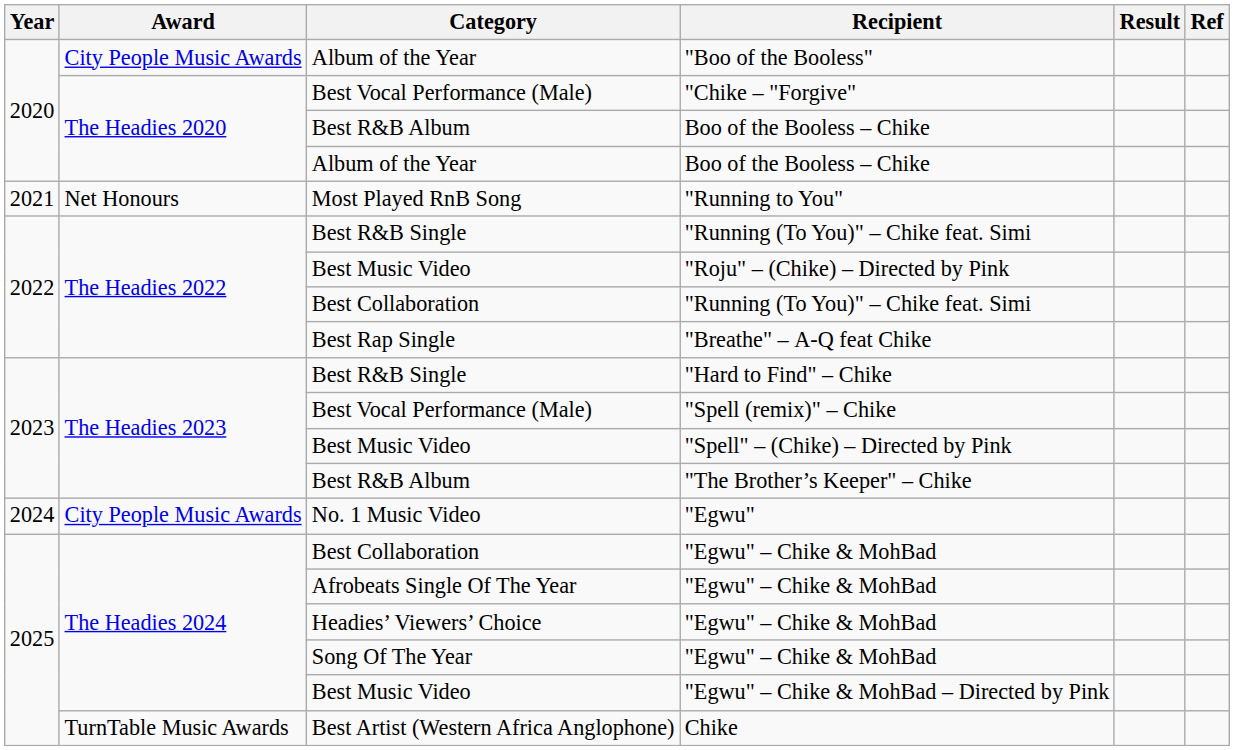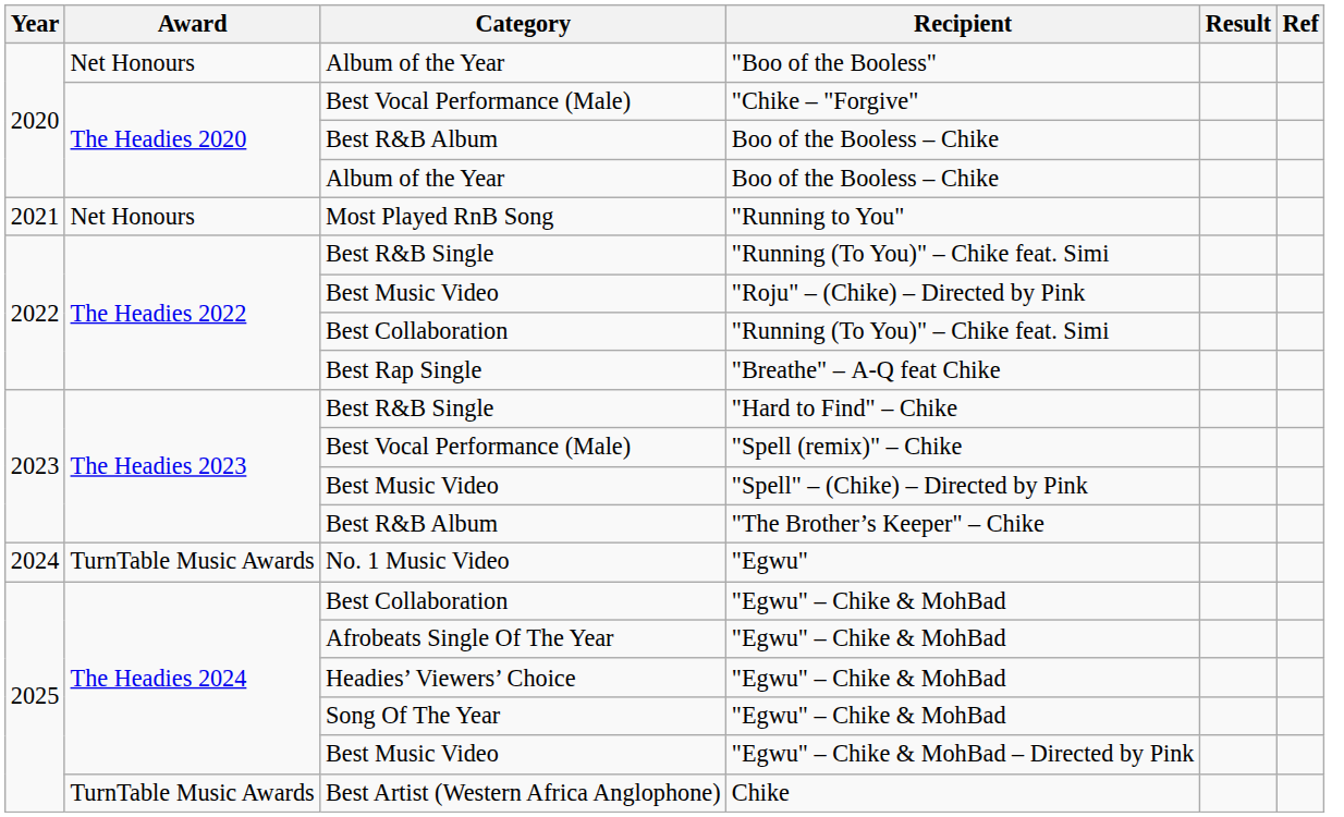 <table class="wikitable">
 <tr>
 <th>Year</th>
 <th>Award</th>
 <th>Category</th>
 <th>Recipient</th>
 <th>Result</th>
 <th>Ref</th>
 </tr>
 <tr>
 <td rowspan=4>2020</td>
-<td><a href='#'>City People Music Awards</a></td>
+<td>Net Honours</td>
 <td>Album of the Year</td>
 <td>"Boo of the Booless"</td>
 <td></td>
 <td></td>
 </tr>
 <tr>
 <td rowspan=3><a href='#'>The Headies 2020</a></td>
 <td>Best Vocal Performance (Male)</td>
 <td>"Chike – "Forgive"</td>
 <td></td>
 <td></td>
 </tr>
 <tr>
 <td>Best R&B Album</td>
 <td>Boo of the Booless – Chike</td>
 <td></td>
 <td></td>
 </tr>
 <tr>
 <td>Album of the Year</td>
 <td>Boo of the Booless – Chike</td>
 <td></td>
 <td></td>
 </tr>
 <tr>
 <td>2021</td>
 <td>Net Honours</td>
 <td>Most Played RnB Song</td>
 <td>"Running to You" </td>
 <td></td>
 <td></td>
 </tr>
 <tr>
 <td rowspan=4>2022</td>
 <td rowspan=4><a href='#'>The Headies 2022</a></td>
 <td>Best R&B Single</td>
 <td>"Running (To You)" – Chike feat. Simi</td>
 <td></td>
 <td></td>
 </tr>
 <tr>
 <td>Best Music Video</td>
 <td>"Roju" – (Chike) – Directed by Pink</td>
 <td></td>
 <td></td>
 </tr>
 <tr>
 <td>Best Collaboration</td>
 <td>"Running (To You)" – Chike feat. Simi</td>
 <td></td>
 <td></td>
 </tr>
 <tr>
 <td>Best Rap Single</td>
 <td>"Breathe" – A-Q feat Chike</td>
 <td></td>
 <td><br></td>
 </tr>
 <tr>
 <td rowspan=4>2023</td>
 <td rowspan=4><a href='#'>The Headies 2023</a></td>
 <td>Best R&B Single</td>
 <td>"Hard to Find" – Chike</td>
 <td></td>
 <td></td>
 </tr>
 <tr>
 <td>Best Vocal Performance (Male)</td>
 <td>"Spell (remix)" – Chike</td>
 <td></td>
 <td></td>
 </tr>
 <tr>
 <td>Best Music Video</td>
 <td>"Spell" – (Chike) – Directed by Pink</td>
 <td></td>
 <td></td>
 </tr>
 <tr>
 <td>Best R&B Album</td>
 <td>"The Brother’s Keeper" – Chike</td>
 <td></td>
 <td></td>
 </tr>
 <tr>
 <td>2024</td>
-<td><a href='#'>City People Music Awards</a></td>
+<td>TurnTable Music Awards</td>
 <td>No. 1 Music Video</td>
 <td>"Egwu"</td>
 <td></td>
 <td></td>
 </tr>
 <tr>
 <td rowspan=6>2025</td>
 <td rowspan=5><a href='#'>The Headies 2024</a></td>
 <td>Best Collaboration</td>
 <td>"Egwu" – Chike & MohBad</td>
 <td></td>
 <td></td>
 </tr>
 <tr>
 <td>Afrobeats Single Of The Year</td>
 <td>"Egwu" – Chike & MohBad</td>
 <td></td>
 <td></td>
 </tr>
 <tr>
 <td>Headies’ Viewers’ Choice</td>
 <td>"Egwu" – Chike & MohBad</td>
 <td></td>
 <td></td>
 </tr>
 <tr>
 <td>Song Of The Year</td>
 <td>"Egwu" – Chike & MohBad</td>
 <td></td>
 <td></td>
 </tr>
 <tr>
 <td>Best Music Video</td>
 <td>"Egwu" – Chike & MohBad – Directed by Pink</td>
 <td></td>
 <td></td>
 </tr>
 <tr>
 <td>TurnTable Music Awards</td>
 <td>Best Artist (Western Africa Anglophone)</td>
 <td>Chike</td>
 <td></td>
 <td></td>
 </tr>
 </table>
